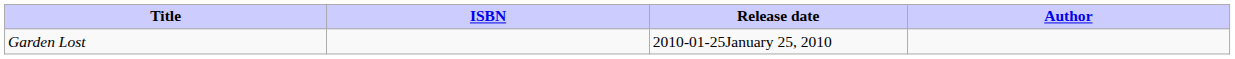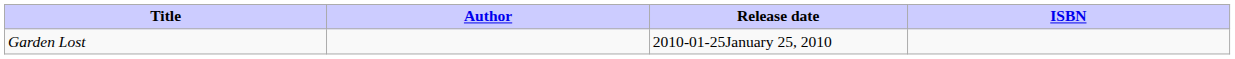 <table class="wikitable" style="width: 100%;">
 <tr>
 <th width=25% style="background:#ccf;">Title</th>
+<th width=25% style="background:#ccf;"><a href='#'>Author</a></th>
+<th width=20% style="background:#ccf;">Release date</th>
 <th width=25% style="background:#ccf;"><a href='#'>ISBN</a></th>
-<th width=20% style="background:#ccf;">Release date</th>
-<th width=25% style="background:#ccf;"><a href='#'>Author</a></th>
 </tr>
 <tr>
 <td><em>Garden Lost</em></td>
 <td></td>
 <td><span>2010-01-25</span>January 25, 2010</td>
 <td></td>
 </tr>
 </table>
